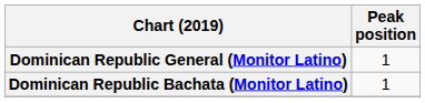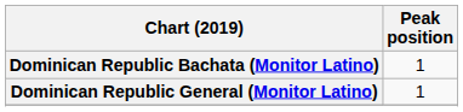 <table class="wikitable sortable plainrowheaders" style="text-align:center">
 <tr>
 <th scope="col">Chart (2019)</th>
 <th scope="col">Peak<br>position</th>
 </tr>
 <tr>
-<th scope="row">Dominican Republic General (<a href='#'>Monitor Latino</a>)</th>
+<th scope="row">Dominican Republic Bachata (<a href='#'>Monitor Latino</a>)</th>
 <td>1</td>
 </tr>
 <tr>
-<th scope="row">Dominican Republic Bachata (<a href='#'>Monitor Latino</a>)</th>
+<th scope="row">Dominican Republic General (<a href='#'>Monitor Latino</a>)</th>
 <td>1</td>
 </tr>
 <tr>
 </tr>
 <tr>
 </tr>
 <tr>
 </tr>
 </table>
